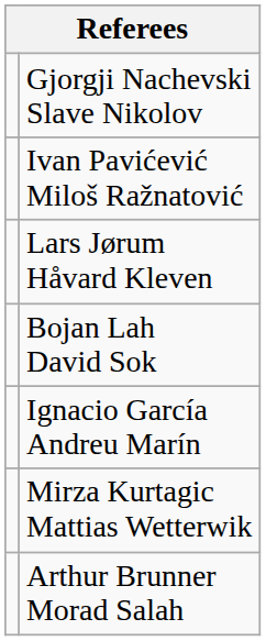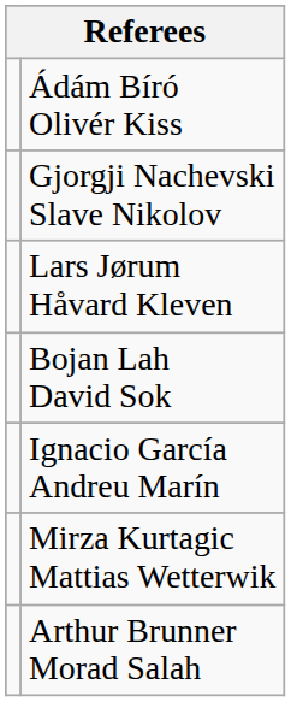 <table class="wikitable">
 <tr>
 <th colspan="2">Referees</th>
 </tr>
 <tr>
 <td></td>
-<td>Gjorgji Nachevski<br>Slave Nikolov</td>
+<td>Ádám Bíró<br>Olivér Kiss</td>
 </tr>
 <tr>
 <td></td>
-<td>Ivan Pavićević<br>Miloš Ražnatović</td>
+<td>Gjorgji Nachevski<br>Slave Nikolov</td>
 </tr>
 <tr>
 <td></td>
 <td>Lars Jørum<br>Håvard Kleven</td>
 </tr>
 <tr>
 <td></td>
 <td>Bojan Lah<br>David Sok</td>
 </tr>
 <tr>
 <td></td>
 <td>Ignacio García<br>Andreu Marín</td>
 </tr>
 <tr>
 <td></td>
 <td>Mirza Kurtagic<br>Mattias Wetterwik</td>
 </tr>
 <tr>
 <td></td>
 <td>Arthur Brunner<br>Morad Salah</td>
 </tr>
 </table>
